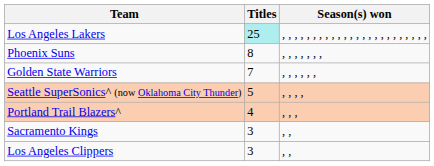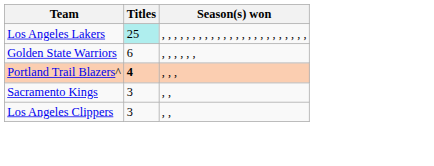 <table class="wikitable sortable">
 <tr>
 <th>Team</th>
 <th>Titles</th>
 <th>Season(s) won</th>
 </tr>
 <tr>
 <td><a href='#'>Los Angeles Lakers</a></td>
 <td style="background: paleturquoise;">25</td>
 <td>, , , , , , , , , , , , , , , , , , , , , , , , </td>
 </tr>
 <tr>
-<td><a href='#'>Phoenix Suns</a></td>
-<td>8</td>
-<td>, , , , , , , </td>
-</tr>
-<tr>
 <td><a href='#'>Golden State Warriors</a></td>
-<td>7</td>
+<td>6</td>
 <td>, , , , , , </td>
 </tr>
 <tr>
-<td bgcolor=#FBCEB1><a href='#'>Seattle SuperSonics</a>^ <small>(now <a href='#'>Oklahoma City Thunder</a>)</small></td>
-<td bgcolor=#FBCEB1>5</td>
-<td bgcolor=#FBCEB1>, , , , </td>
-</tr>
-<tr>
 <td bgcolor=#FBCEB1><a href='#'>Portland Trail Blazers</a>^</td>
-<td bgcolor=#FBCEB1>4</td>
+<td bgcolor=#FBCEB1><strong>4</strong></td>
 <td bgcolor=#FBCEB1>, , , </td>
 </tr>
 <tr>
 <td><a href='#'>Sacramento Kings</a></td>
 <td>3</td>
 <td>, , </td>
 </tr>
 <tr>
 <td><a href='#'>Los Angeles Clippers</a></td>
 <td>3</td>
 <td>, , </td>
 </tr>
 </table>
